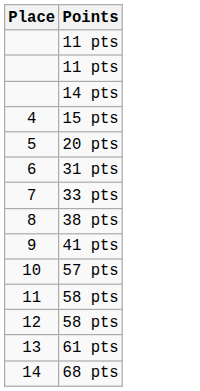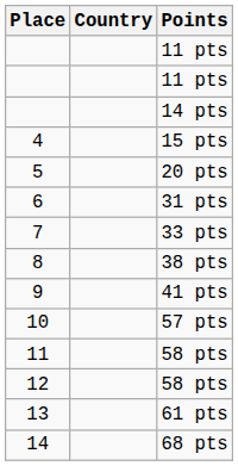 <table class=wikitable>
 <tr>
 <th>Place</th>
+<th>Country</th>
 <th>Points</th>
 </tr>
 <tr>
 <td align=center></td>
+<td></td>
 <td>11 pts</td>
 </tr>
 <tr>
 <td align=center></td>
+<td></td>
 <td>11 pts</td>
 </tr>
 <tr>
 <td align=center></td>
+<td></td>
 <td>14 pts</td>
 </tr>
 <tr>
 <td align=center>4</td>
+<td></td>
 <td>15 pts</td>
 </tr>
 <tr>
 <td align=center>5</td>
+<td></td>
 <td>20 pts</td>
 </tr>
 <tr>
 <td align=center>6</td>
+<td></td>
 <td>31 pts</td>
 </tr>
 <tr>
 <td align=center>7</td>
+<td></td>
 <td>33 pts</td>
 </tr>
 <tr>
 <td align=center>8</td>
+<td></td>
 <td>38 pts</td>
 </tr>
 <tr>
 <td align=center>9</td>
+<td></td>
 <td>41 pts</td>
 </tr>
 <tr>
 <td align=center>10</td>
+<td></td>
 <td>57 pts</td>
 </tr>
 <tr>
 <td align=center>11</td>
+<td></td>
 <td>58 pts</td>
 </tr>
 <tr>
 <td align=center>12</td>
+<td></td>
 <td>58 pts</td>
 </tr>
 <tr>
 <td align=center>13</td>
+<td></td>
 <td>61 pts</td>
 </tr>
 <tr>
 <td align=center>14</td>
+<td></td>
 <td>68 pts</td>
 </tr>
 </table>
